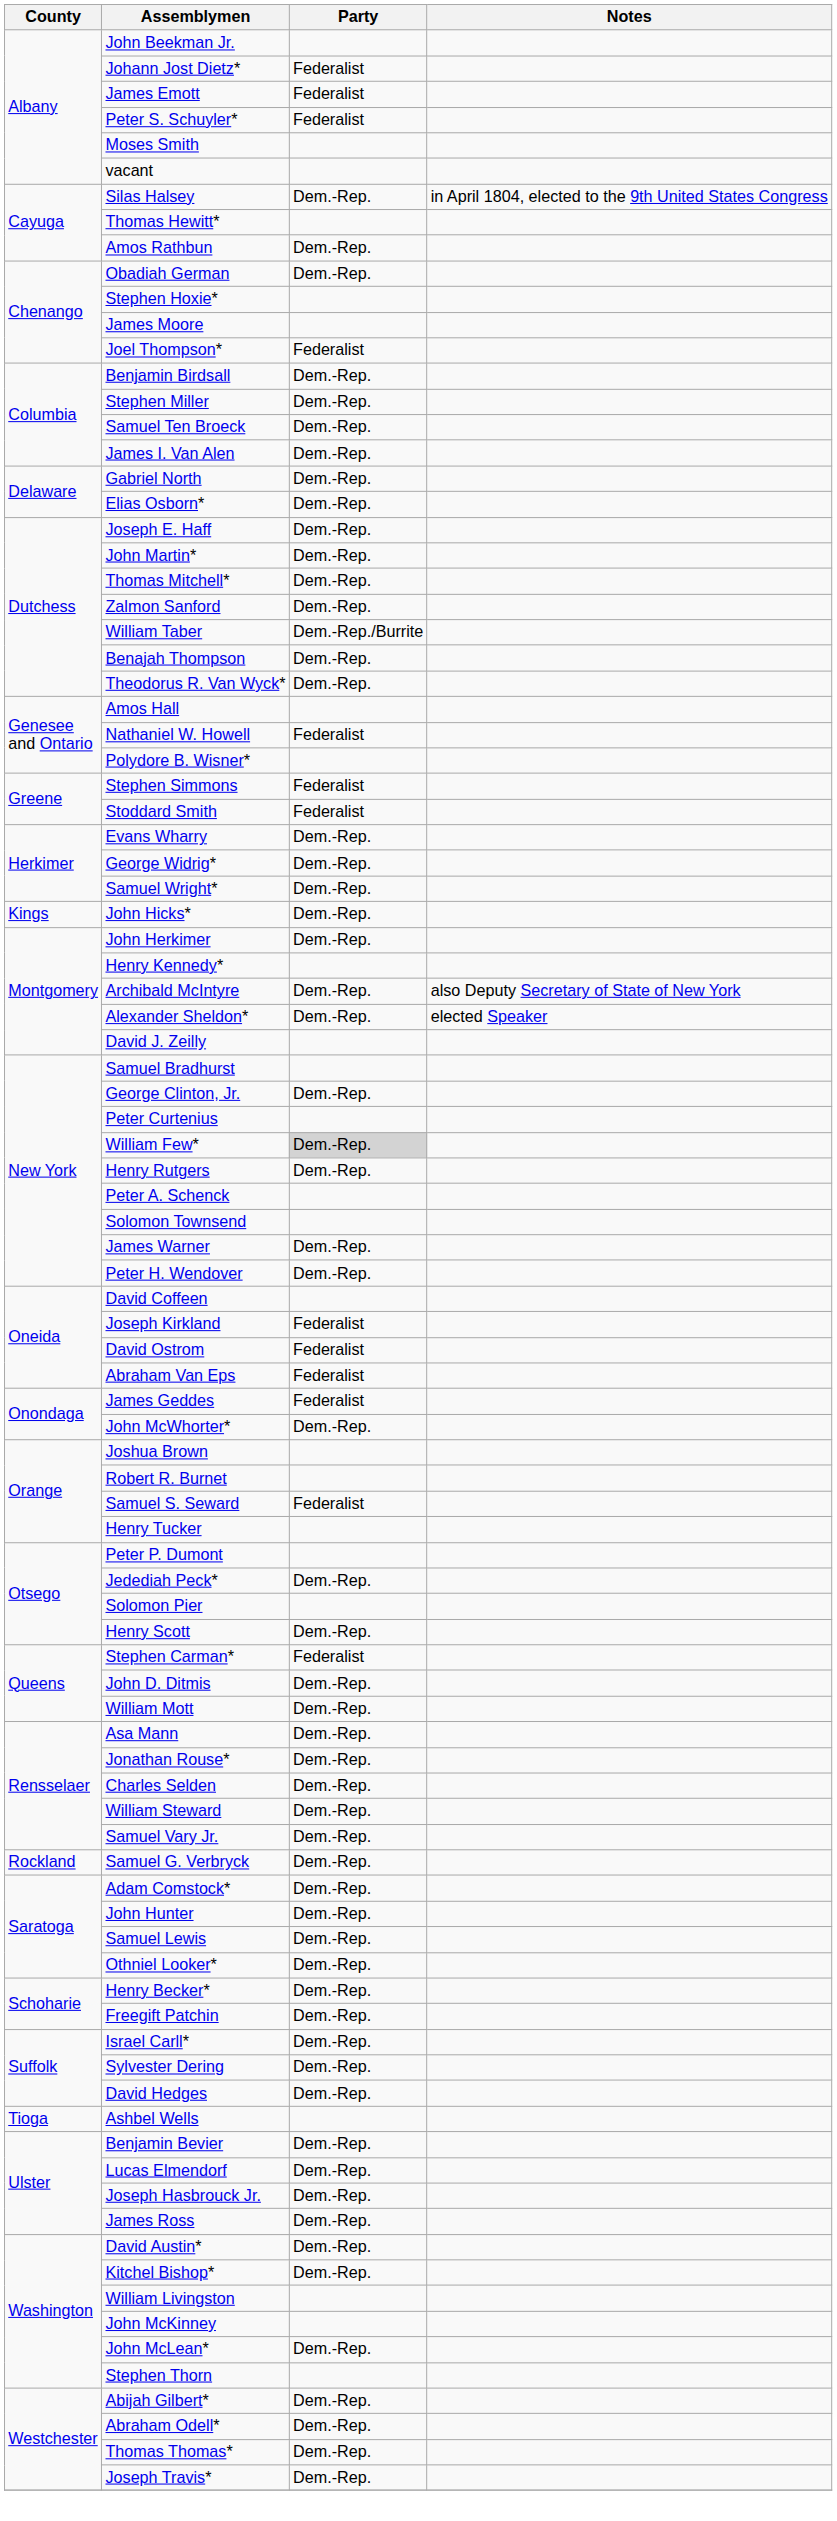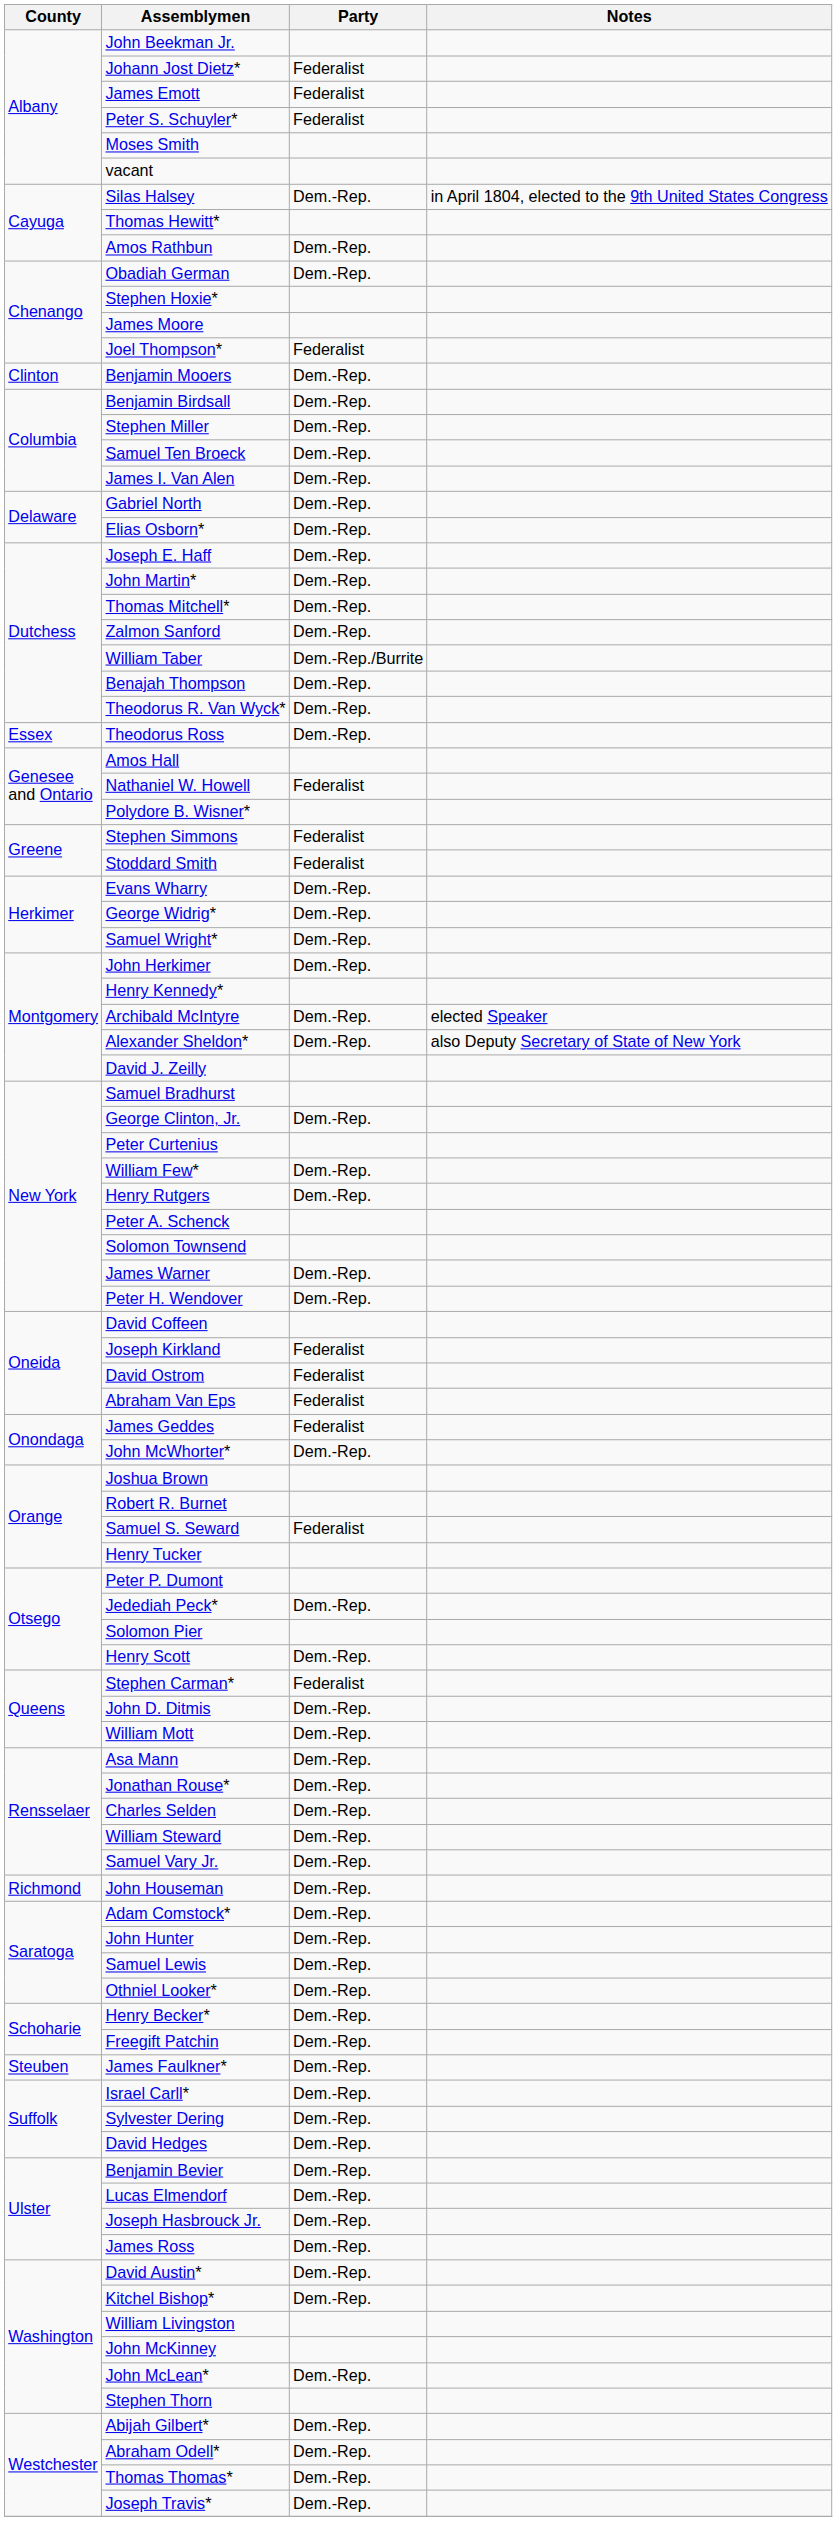 <table class=wikitable>
 <tr>
 <th>County</th>
 <th>Assemblymen</th>
 <th>Party</th>
 <th>Notes</th>
 </tr>
 <tr>
 <td rowspan="6"><a href='#'>Albany</a></td>
 <td><a href='#'>John Beekman Jr.</a></td>
 <td></td>
 <td></td>
 </tr>
 <tr>
 <td><a href='#'>Johann Jost Dietz</a>*</td>
 <td>Federalist</td>
 <td></td>
 </tr>
 <tr>
 <td><a href='#'>James Emott</a></td>
 <td>Federalist</td>
 <td></td>
 </tr>
 <tr>
 <td><a href='#'>Peter S. Schuyler</a>*</td>
 <td>Federalist</td>
 <td></td>
 </tr>
 <tr>
 <td><a href='#'>Moses Smith</a></td>
 <td></td>
 <td></td>
 </tr>
 <tr>
 <td>vacant</td>
 <td></td>
 <td></td>
 </tr>
 <tr>
 <td rowspan="3"><a href='#'>Cayuga</a></td>
 <td><a href='#'>Silas Halsey</a></td>
 <td>Dem.-Rep.</td>
 <td>in April 1804, elected to the <a href='#'>9th United States Congress</a></td>
 </tr>
 <tr>
 <td><a href='#'>Thomas Hewitt</a>*</td>
 <td></td>
 <td></td>
 </tr>
 <tr>
 <td><a href='#'>Amos Rathbun</a></td>
 <td>Dem.-Rep.</td>
 <td></td>
 </tr>
 <tr>
 <td rowspan="4"><a href='#'>Chenango</a></td>
 <td><a href='#'>Obadiah German</a></td>
 <td>Dem.-Rep.</td>
 <td></td>
 </tr>
 <tr>
 <td><a href='#'>Stephen Hoxie</a>*</td>
 <td></td>
 <td></td>
 </tr>
 <tr>
 <td><a href='#'>James Moore</a></td>
 <td></td>
 <td></td>
 </tr>
 <tr>
 <td><a href='#'>Joel Thompson</a>*</td>
 <td>Federalist</td>
 <td></td>
 </tr>
 <tr>
+<td><a href='#'>Clinton</a></td>
+<td><a href='#'>Benjamin Mooers</a></td>
+<td>Dem.-Rep.</td>
+<td></td>
+</tr>
+<tr>
 <td rowspan="4"><a href='#'>Columbia</a></td>
 <td><a href='#'>Benjamin Birdsall</a></td>
 <td>Dem.-Rep.</td>
 <td></td>
 </tr>
 <tr>
 <td><a href='#'>Stephen Miller</a></td>
 <td>Dem.-Rep.</td>
 <td></td>
 </tr>
 <tr>
 <td><a href='#'>Samuel Ten Broeck</a></td>
 <td>Dem.-Rep.</td>
 <td></td>
 </tr>
 <tr>
 <td><a href='#'>James I. Van Alen</a></td>
 <td>Dem.-Rep.</td>
 <td></td>
 </tr>
 <tr>
 <td rowspan="2"><a href='#'>Delaware</a></td>
 <td><a href='#'>Gabriel North</a></td>
 <td>Dem.-Rep.</td>
 <td></td>
 </tr>
 <tr>
 <td><a href='#'>Elias Osborn</a>*</td>
 <td>Dem.-Rep.</td>
 <td></td>
 </tr>
 <tr>
 <td rowspan="7"><a href='#'>Dutchess</a></td>
 <td><a href='#'>Joseph E. Haff</a></td>
 <td>Dem.-Rep.</td>
 <td></td>
 </tr>
 <tr>
 <td><a href='#'>John Martin</a>*</td>
 <td>Dem.-Rep.</td>
 <td></td>
 </tr>
 <tr>
 <td><a href='#'>Thomas Mitchell</a>*</td>
 <td>Dem.-Rep.</td>
 <td></td>
 </tr>
 <tr>
 <td><a href='#'>Zalmon Sanford</a></td>
 <td>Dem.-Rep.</td>
 <td></td>
 </tr>
 <tr>
 <td><a href='#'>William Taber</a></td>
 <td>Dem.-Rep./Burrite</td>
 <td></td>
 </tr>
 <tr>
 <td><a href='#'>Benajah Thompson</a></td>
 <td>Dem.-Rep.</td>
 <td></td>
 </tr>
 <tr>
 <td><a href='#'>Theodorus R. Van Wyck</a>*</td>
 <td>Dem.-Rep.</td>
 <td></td>
 </tr>
 <tr>
+<td><a href='#'>Essex</a></td>
+<td><a href='#'>Theodorus Ross</a></td>
+<td>Dem.-Rep.</td>
+<td></td>
+</tr>
+<tr>
 <td rowspan="3"><a href='#'>Genesee</a> <br>and <a href='#'>Ontario</a></td>
 <td><a href='#'>Amos Hall</a></td>
 <td></td>
 <td></td>
 </tr>
 <tr>
 <td><a href='#'>Nathaniel W. Howell</a></td>
 <td>Federalist</td>
 <td></td>
 </tr>
 <tr>
 <td><a href='#'>Polydore B. Wisner</a>*</td>
 <td></td>
 <td></td>
 </tr>
 <tr>
 <td rowspan="2"><a href='#'>Greene</a></td>
 <td><a href='#'>Stephen Simmons</a></td>
 <td>Federalist</td>
 <td></td>
 </tr>
 <tr>
 <td><a href='#'>Stoddard Smith</a></td>
 <td>Federalist</td>
 <td></td>
 </tr>
 <tr>
 <td rowspan="3"><a href='#'>Herkimer</a></td>
 <td><a href='#'>Evans Wharry</a></td>
 <td>Dem.-Rep.</td>
 <td></td>
 </tr>
 <tr>
 <td><a href='#'>George Widrig</a>*</td>
 <td>Dem.-Rep.</td>
 <td></td>
 </tr>
 <tr>
 <td><a href='#'>Samuel Wright</a>*</td>
 <td>Dem.-Rep.</td>
 <td></td>
 </tr>
 <tr>
-<td><a href='#'>Kings</a></td>
-<td><a href='#'>John Hicks</a>*</td>
-<td>Dem.-Rep.</td>
-<td></td>
-</tr>
-<tr>
 <td rowspan="5"><a href='#'>Montgomery</a></td>
 <td><a href='#'>John Herkimer</a></td>
 <td>Dem.-Rep.</td>
 <td></td>
 </tr>
 <tr>
 <td><a href='#'>Henry Kennedy</a>*</td>
 <td></td>
 <td></td>
 </tr>
 <tr>
 <td><a href='#'>Archibald McIntyre</a></td>
 <td>Dem.-Rep.</td>
-<td>also Deputy <a href='#'>Secretary of State of New York</a></td>
+<td>elected <a href='#'>Speaker</a></td>
 </tr>
 <tr>
 <td><a href='#'>Alexander Sheldon</a>*</td>
 <td>Dem.-Rep.</td>
-<td>elected <a href='#'>Speaker</a></td>
+<td>also Deputy <a href='#'>Secretary of State of New York</a></td>
 </tr>
 <tr>
 <td><a href='#'>David J. Zeilly</a></td>
 <td></td>
 <td></td>
 </tr>
 <tr>
 <td rowspan="9"><a href='#'>New York</a></td>
 <td><a href='#'>Samuel Bradhurst</a></td>
 <td></td>
 <td></td>
 </tr>
 <tr>
 <td><a href='#'>George Clinton, Jr.</a></td>
 <td>Dem.-Rep.</td>
 <td></td>
 </tr>
 <tr>
 <td><a href='#'>Peter Curtenius</a></td>
 <td></td>
 <td></td>
 </tr>
 <tr>
 <td><a href='#'>William Few</a>*</td>
-<td style="background: lightgrey;">Dem.-Rep.</td>
+<td>Dem.-Rep.</td>
 <td></td>
 </tr>
 <tr>
 <td><a href='#'>Henry Rutgers</a></td>
 <td>Dem.-Rep.</td>
 <td></td>
 </tr>
 <tr>
 <td><a href='#'>Peter A. Schenck</a></td>
 <td></td>
 <td></td>
 </tr>
 <tr>
 <td><a href='#'>Solomon Townsend</a></td>
 <td></td>
 <td></td>
 </tr>
 <tr>
 <td><a href='#'>James Warner</a></td>
 <td>Dem.-Rep.</td>
 <td></td>
 </tr>
 <tr>
 <td><a href='#'>Peter H. Wendover</a></td>
 <td>Dem.-Rep.</td>
 <td></td>
 </tr>
 <tr>
 <td rowspan="4"><a href='#'>Oneida</a></td>
 <td><a href='#'>David Coffeen</a></td>
 <td></td>
 <td></td>
 </tr>
 <tr>
 <td><a href='#'>Joseph Kirkland</a></td>
 <td>Federalist</td>
 <td></td>
 </tr>
 <tr>
 <td><a href='#'>David Ostrom</a></td>
 <td>Federalist</td>
 <td></td>
 </tr>
 <tr>
 <td><a href='#'>Abraham Van Eps</a></td>
 <td>Federalist</td>
 <td></td>
 </tr>
 <tr>
 <td rowspan="2"><a href='#'>Onondaga</a></td>
 <td><a href='#'>James Geddes</a></td>
 <td>Federalist</td>
 <td></td>
 </tr>
 <tr>
 <td><a href='#'>John McWhorter</a>*</td>
 <td>Dem.-Rep.</td>
 <td></td>
 </tr>
 <tr>
 <td rowspan="4"><a href='#'>Orange</a></td>
 <td><a href='#'>Joshua Brown</a></td>
 <td></td>
 <td></td>
 </tr>
 <tr>
 <td><a href='#'>Robert R. Burnet</a></td>
 <td></td>
 <td></td>
 </tr>
 <tr>
 <td><a href='#'>Samuel S. Seward</a></td>
 <td>Federalist</td>
 <td></td>
 </tr>
 <tr>
 <td><a href='#'>Henry Tucker</a></td>
 <td></td>
 <td></td>
 </tr>
 <tr>
 <td rowspan="4"><a href='#'>Otsego</a></td>
 <td><a href='#'>Peter P. Dumont</a></td>
 <td></td>
 <td></td>
 </tr>
 <tr>
 <td><a href='#'>Jedediah Peck</a>*</td>
 <td>Dem.-Rep.</td>
 <td></td>
 </tr>
 <tr>
 <td><a href='#'>Solomon Pier</a></td>
 <td></td>
 <td></td>
 </tr>
 <tr>
 <td><a href='#'>Henry Scott</a></td>
 <td>Dem.-Rep.</td>
 <td></td>
 </tr>
 <tr>
 <td rowspan="3"><a href='#'>Queens</a></td>
 <td><a href='#'>Stephen Carman</a>*</td>
 <td>Federalist</td>
 <td></td>
 </tr>
 <tr>
 <td><a href='#'>John D. Ditmis</a></td>
 <td>Dem.-Rep.</td>
 <td></td>
 </tr>
 <tr>
 <td><a href='#'>William Mott</a></td>
 <td>Dem.-Rep.</td>
 <td></td>
 </tr>
 <tr>
 <td rowspan="5"><a href='#'>Rensselaer</a></td>
 <td><a href='#'>Asa Mann</a></td>
 <td>Dem.-Rep.</td>
 <td></td>
 </tr>
 <tr>
 <td><a href='#'>Jonathan Rouse</a>*</td>
 <td>Dem.-Rep.</td>
 <td></td>
 </tr>
 <tr>
 <td><a href='#'>Charles Selden</a></td>
 <td>Dem.-Rep.</td>
 <td></td>
 </tr>
 <tr>
 <td><a href='#'>William Steward</a></td>
 <td>Dem.-Rep.</td>
 <td></td>
 </tr>
 <tr>
 <td><a href='#'>Samuel Vary Jr.</a></td>
 <td>Dem.-Rep.</td>
 <td></td>
 </tr>
 <tr>
-<td><a href='#'>Rockland</a></td>
-<td><a href='#'>Samuel G. Verbryck</a></td>
+<td><a href='#'>Richmond</a></td>
+<td><a href='#'>John Houseman</a></td>
 <td>Dem.-Rep.</td>
 <td></td>
 </tr>
 <tr>
 <td rowspan="4"><a href='#'>Saratoga</a></td>
 <td><a href='#'>Adam Comstock</a>*</td>
 <td>Dem.-Rep.</td>
 <td></td>
 </tr>
 <tr>
 <td><a href='#'>John Hunter</a></td>
 <td>Dem.-Rep.</td>
 <td></td>
 </tr>
 <tr>
 <td><a href='#'>Samuel Lewis</a></td>
 <td>Dem.-Rep.</td>
 <td></td>
 </tr>
 <tr>
 <td><a href='#'>Othniel Looker</a>*</td>
 <td>Dem.-Rep.</td>
 <td></td>
 </tr>
 <tr>
 <td rowspan="2"><a href='#'>Schoharie</a></td>
 <td><a href='#'>Henry Becker</a>*</td>
 <td>Dem.-Rep.</td>
 <td></td>
 </tr>
 <tr>
 <td><a href='#'>Freegift Patchin</a></td>
 <td>Dem.-Rep.</td>
 <td></td>
 </tr>
 <tr>
+<td><a href='#'>Steuben</a></td>
+<td><a href='#'>James Faulkner</a>*</td>
+<td>Dem.-Rep.</td>
+<td></td>
+</tr>
+<tr>
 <td rowspan="3"><a href='#'>Suffolk</a></td>
 <td><a href='#'>Israel Carll</a>*</td>
 <td>Dem.-Rep.</td>
 <td></td>
 </tr>
 <tr>
 <td><a href='#'>Sylvester Dering</a></td>
 <td>Dem.-Rep.</td>
 <td></td>
 </tr>
 <tr>
 <td><a href='#'>David Hedges</a></td>
 <td>Dem.-Rep.</td>
-<td></td>
-</tr>
-<tr>
-<td><a href='#'>Tioga</a></td>
-<td><a href='#'>Ashbel Wells</a></td>
-<td></td>
 <td></td>
 </tr>
 <tr>
 <td rowspan="4"><a href='#'>Ulster</a></td>
 <td><a href='#'>Benjamin Bevier</a></td>
 <td>Dem.-Rep.</td>
 <td></td>
 </tr>
 <tr>
 <td><a href='#'>Lucas Elmendorf</a></td>
 <td>Dem.-Rep.</td>
 <td></td>
 </tr>
 <tr>
 <td><a href='#'>Joseph Hasbrouck Jr.</a></td>
 <td>Dem.-Rep.</td>
 <td></td>
 </tr>
 <tr>
 <td><a href='#'>James Ross</a></td>
 <td>Dem.-Rep.</td>
 <td></td>
 </tr>
 <tr>
 <td rowspan="6"><a href='#'>Washington</a></td>
 <td><a href='#'>David Austin</a>*</td>
 <td>Dem.-Rep.</td>
 <td></td>
 </tr>
 <tr>
 <td><a href='#'>Kitchel Bishop</a>*</td>
 <td>Dem.-Rep.</td>
 <td></td>
 </tr>
 <tr>
 <td><a href='#'>William Livingston</a></td>
 <td></td>
 <td></td>
 </tr>
 <tr>
 <td><a href='#'>John McKinney</a></td>
 <td></td>
 <td></td>
 </tr>
 <tr>
 <td><a href='#'>John McLean</a>*</td>
 <td>Dem.-Rep.</td>
 <td></td>
 </tr>
 <tr>
 <td><a href='#'>Stephen Thorn</a></td>
 <td></td>
 <td></td>
 </tr>
 <tr>
 <td rowspan="4"><a href='#'>Westchester</a></td>
 <td><a href='#'>Abijah Gilbert</a>*</td>
 <td>Dem.-Rep.</td>
 <td></td>
 </tr>
 <tr>
 <td><a href='#'>Abraham Odell</a>*</td>
 <td>Dem.-Rep.</td>
 <td></td>
 </tr>
 <tr>
 <td><a href='#'>Thomas Thomas</a>*</td>
 <td>Dem.-Rep.</td>
 <td></td>
 </tr>
 <tr>
 <td><a href='#'>Joseph Travis</a>*</td>
 <td>Dem.-Rep.</td>
 <td></td>
 </tr>
 <tr>
 </tr>
 </table>
